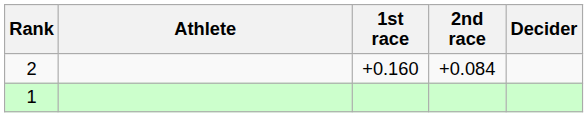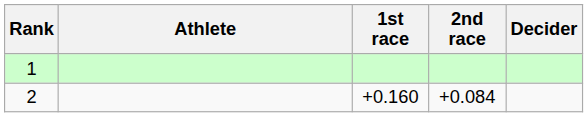 <table class=wikitable style="text-align:center">
 <tr>
 <th width=40>Rank</th>
 <th width=250>Athlete</th>
 <th width=60>1st race</th>
 <th width=60>2nd race</th>
 <th width=60>Decider</th>
 </tr>
+<tr bgcolor="ccffcc">
+<td>1</td>
+<td align=left></td>
+<td></td>
+<td></td>
+<td></td>
+</tr>
 <tr>
 <td>2</td>
 <td align=left></td>
 <td>+0.160</td>
 <td>+0.084</td>
 <td></td>
 </tr>
-<tr bgcolor="ccffcc">
-<td>1</td>
-<td align=left></td>
-<td></td>
-<td></td>
-<td></td>
-</tr>
 </table>
